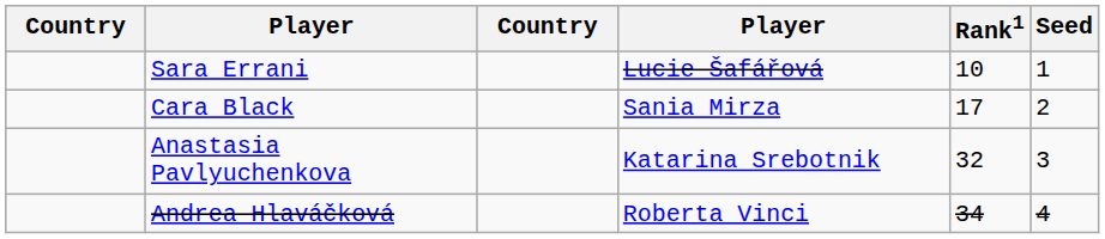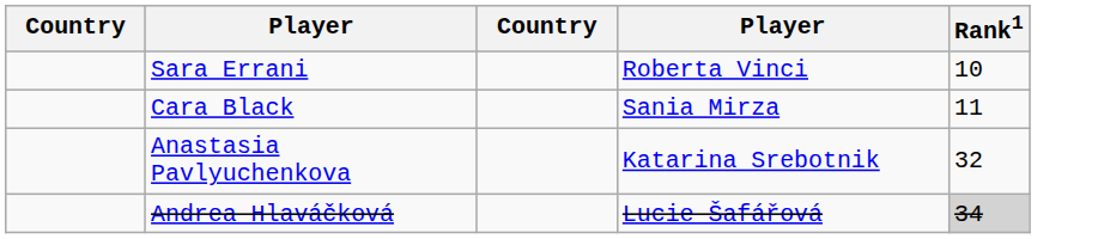 <table class="sortable wikitable">
 <tr>
 <th width="70">Country</th>
 <th width="175">Player</th>
 <th width="70">Country</th>
 <th width="175">Player</th>
 <th>Rank<sup>1</sup></th>
-<th>Seed</th>
 </tr>
 <tr>
 <td></td>
 <td><a href='#'>Sara Errani</a></td>
 <td></td>
-<td><s><a href='#'>Lucie Šafářová</a></s></td>
+<td><a href='#'>Roberta Vinci</a></td>
 <td>10</td>
-<td>1</td>
 </tr>
 <tr>
 <td></td>
 <td><a href='#'>Cara Black</a></td>
 <td></td>
 <td><a href='#'>Sania Mirza</a></td>
-<td>17</td>
-<td>2</td>
+<td>11</td>
 </tr>
 <tr>
 <td></td>
 <td><a href='#'>Anastasia Pavlyuchenkova</a></td>
 <td></td>
 <td><a href='#'>Katarina Srebotnik</a></td>
 <td>32</td>
-<td>3</td>
 </tr>
 <tr>
 <td><s></s></td>
 <td><s><a href='#'>Andrea Hlaváčková</a></s></td>
 <td><s></s></td>
-<td><a href='#'>Roberta Vinci</a></td>
-<td><s>34</s></td>
-<td><s>4</s></td>
+<td><s><a href='#'>Lucie Šafářová</a></s></td>
+<td style="background: lightgrey;"><s>34</s></td>
 </tr>
 </table>
